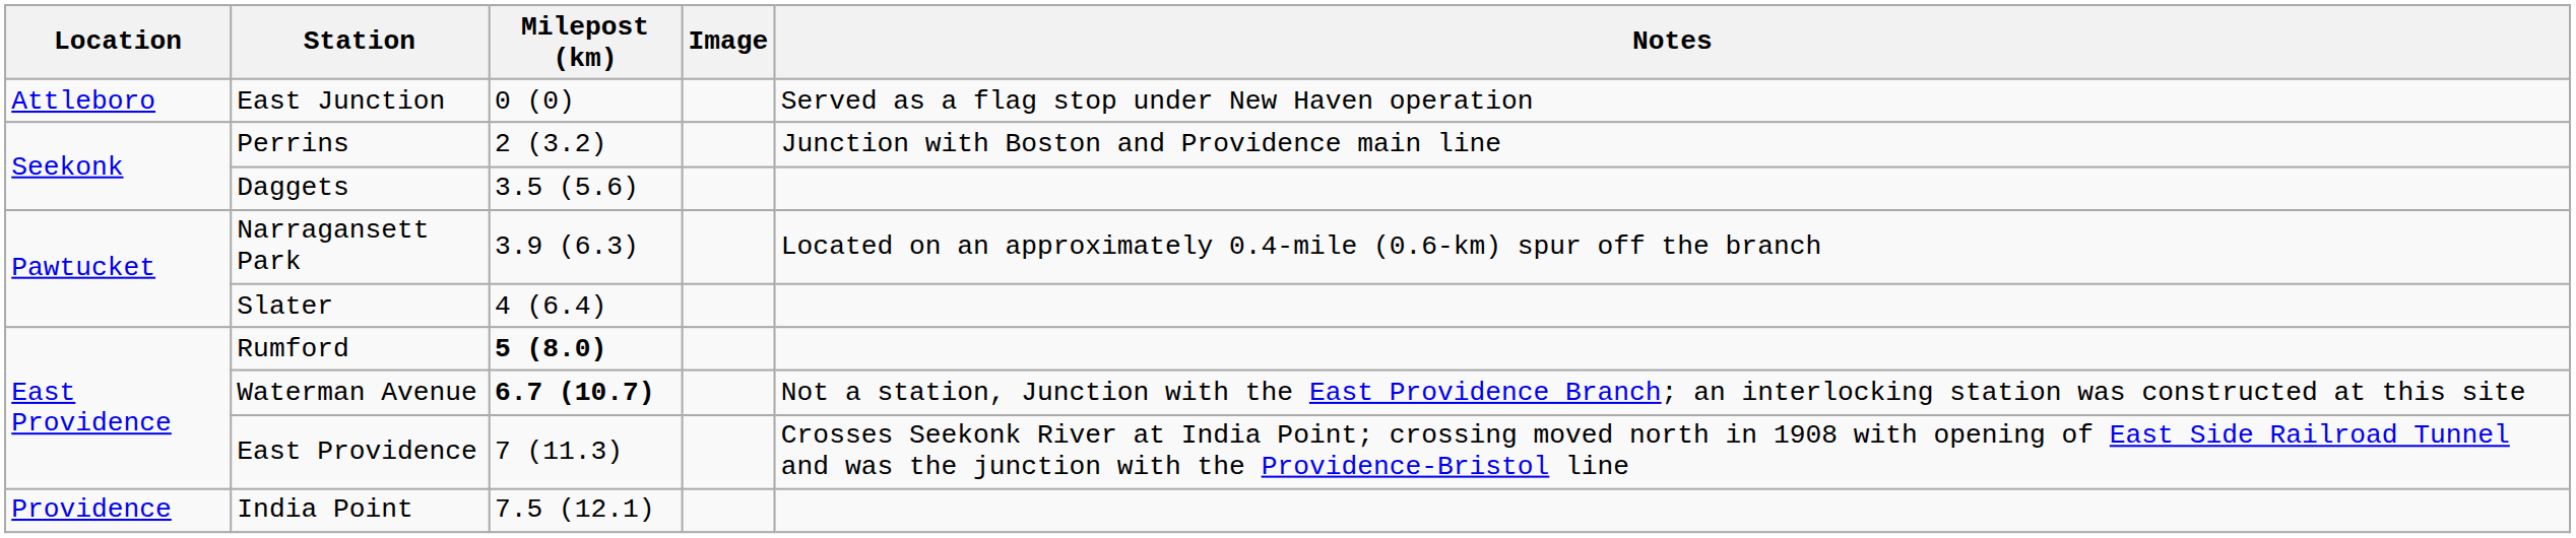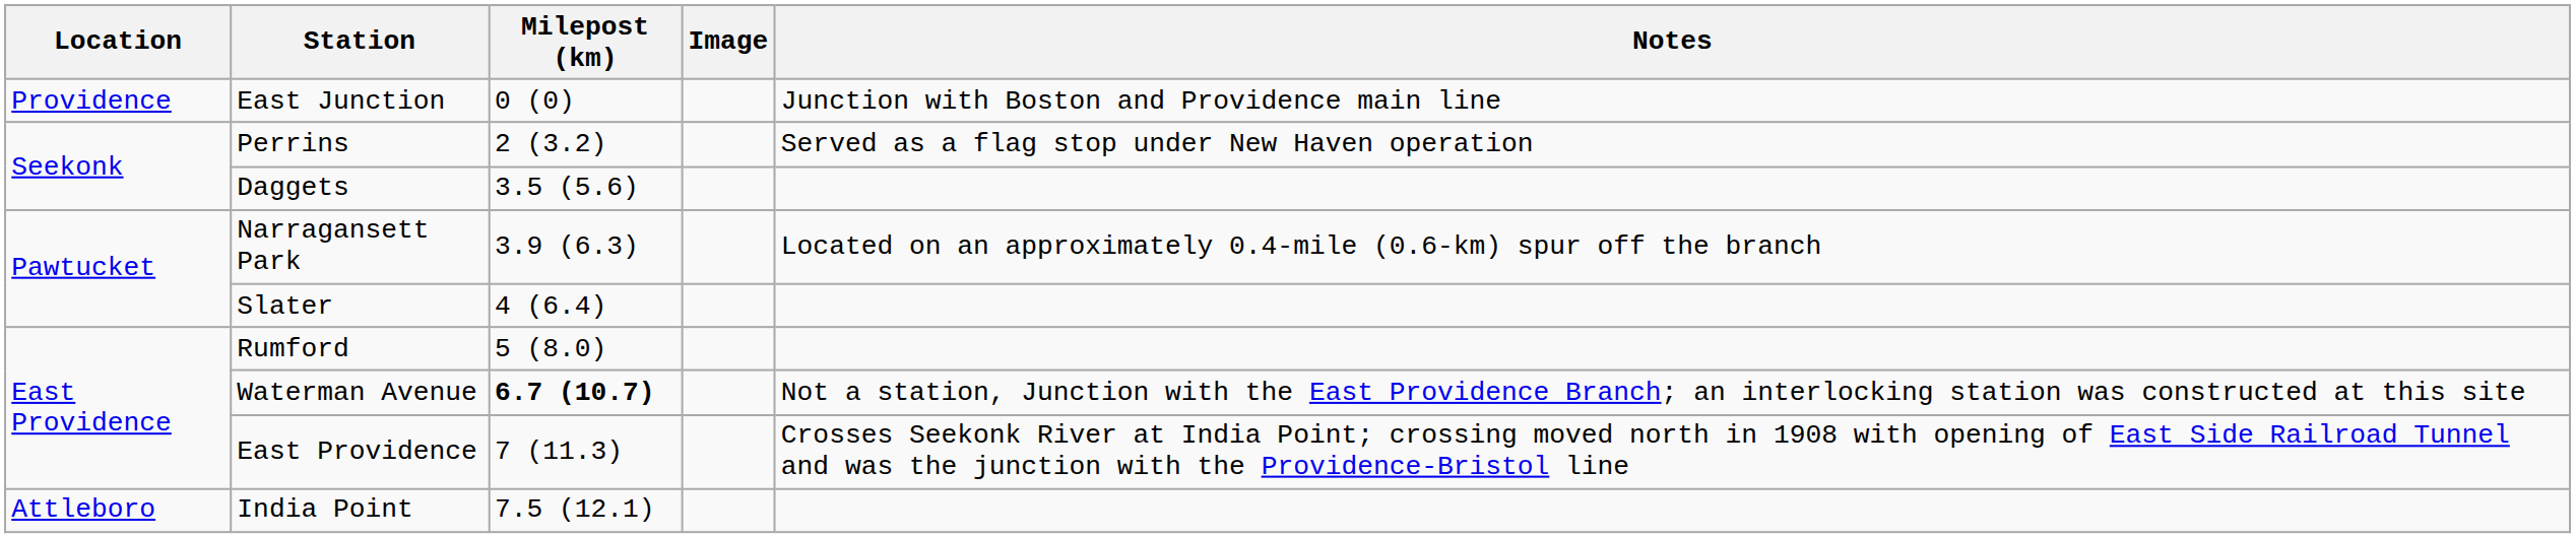 <table class="wikitable">
 <tr>
 <th>Location</th>
 <th>Station</th>
 <th>Milepost (km)</th>
 <th>Image</th>
 <th>Notes</th>
 </tr>
 <tr>
-<td><a href='#'>Attleboro</a></td>
+<td><a href='#'>Providence</a></td>
 <td>East Junction</td>
 <td>0 (0)</td>
 <td></td>
-<td>Served as a flag stop under New Haven operation</td>
+<td>Junction with Boston and Providence main line</td>
 </tr>
 <tr>
 <td rowspan="2"><a href='#'>Seekonk</a></td>
 <td>Perrins</td>
 <td>2 (3.2)</td>
 <td></td>
-<td>Junction with Boston and Providence main line</td>
+<td>Served as a flag stop under New Haven operation</td>
 </tr>
 <tr>
 <td>Daggets</td>
 <td>3.5 (5.6)</td>
 <td></td>
 <td></td>
 </tr>
 <tr>
 <td rowspan="2"><a href='#'>Pawtucket</a></td>
 <td>Narragansett Park</td>
 <td>3.9 (6.3)</td>
 <td></td>
 <td>Located on an approximately 0.4-mile (0.6-km) spur off the branch</td>
 </tr>
 <tr>
 <td>Slater</td>
 <td>4 (6.4)</td>
 <td></td>
 <td></td>
 </tr>
 <tr>
 <td rowspan="3"><a href='#'>East Providence</a></td>
 <td>Rumford</td>
-<td><strong>5 (8.0)</strong></td>
+<td>5 (8.0)</td>
 <td></td>
 <td></td>
 </tr>
 <tr>
 <td>Waterman Avenue</td>
 <td><strong>6.7 (10.7)</strong></td>
 <td></td>
 <td>Not a station, Junction with the <a href='#'>East Providence Branch</a>; an interlocking station was constructed at this site</td>
 </tr>
 <tr>
 <td>East Providence</td>
 <td>7 (11.3)</td>
 <td></td>
 <td>Crosses Seekonk River at India Point; crossing moved north in 1908 with opening of <a href='#'>East Side Railroad Tunnel</a> and was the junction with the <a href='#'>Providence-Bristol</a> line</td>
 </tr>
 <tr>
-<td><a href='#'>Providence</a></td>
+<td><a href='#'>Attleboro</a></td>
 <td>India Point</td>
 <td>7.5 (12.1)</td>
 <td></td>
 <td></td>
 </tr>
 </table>
